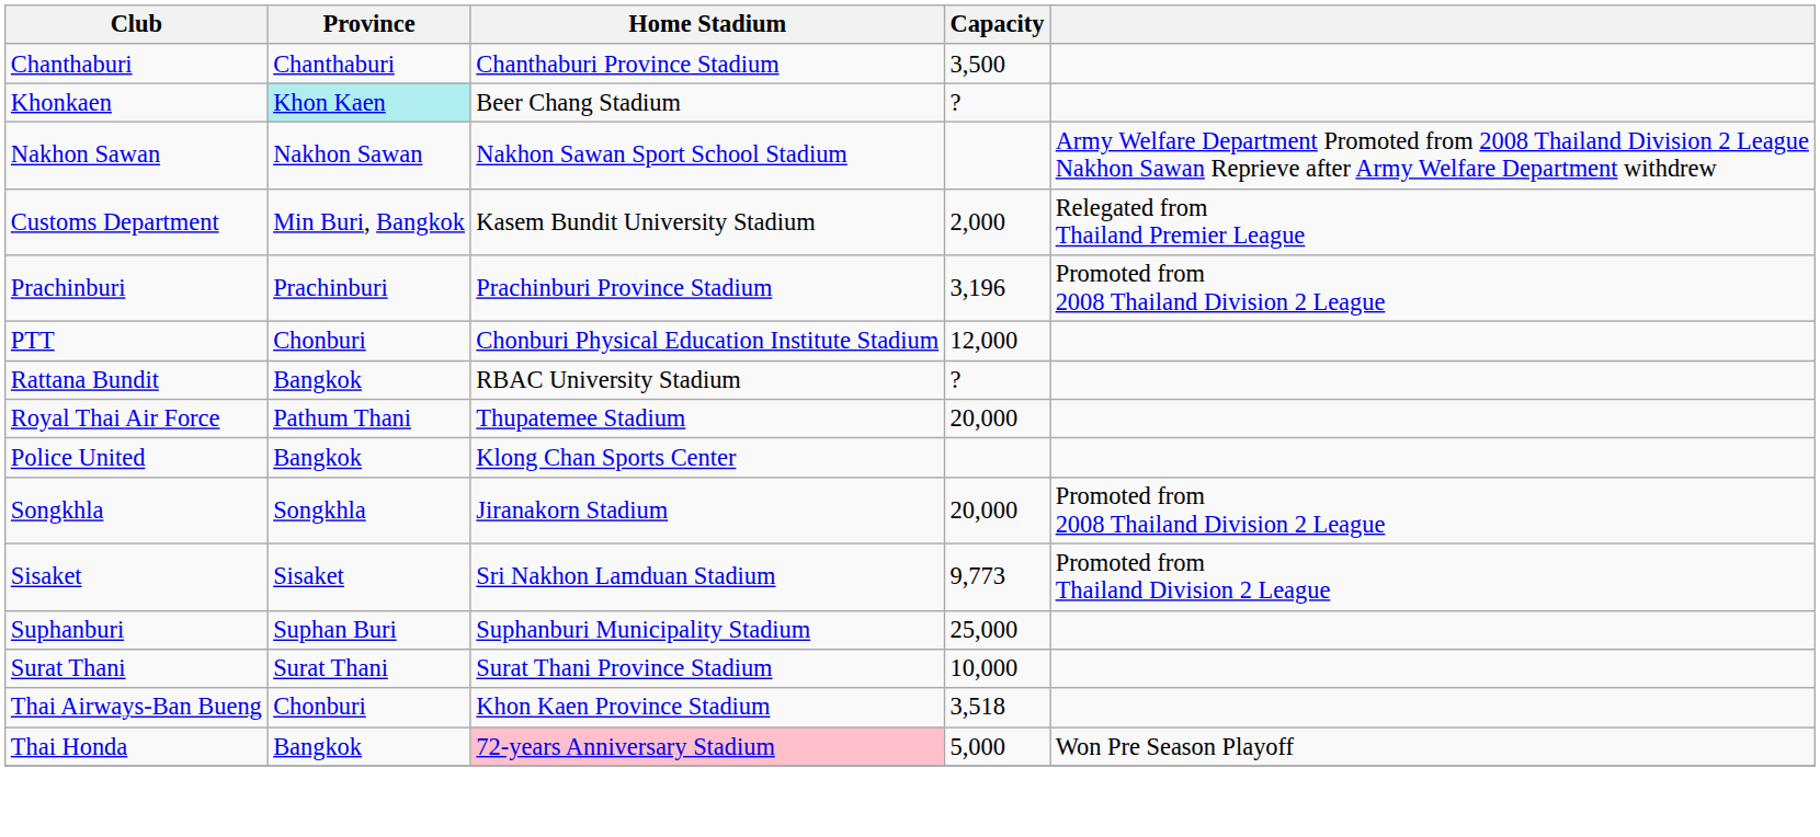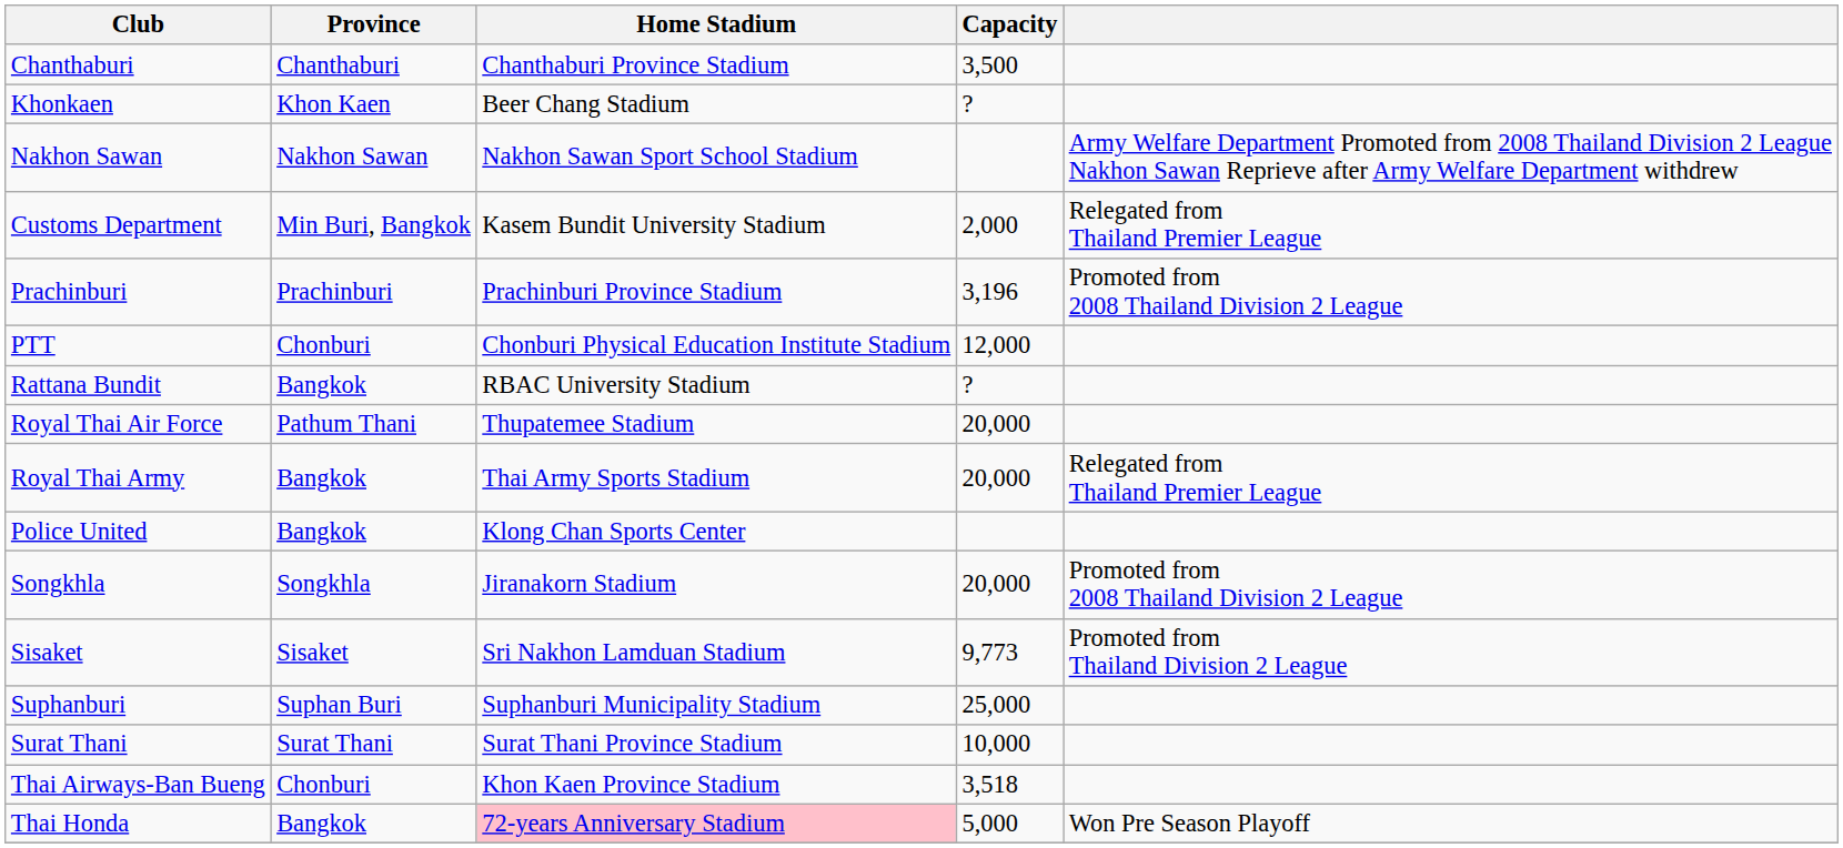 <table class="wikitable">
 <tr>
 <th>Club</th>
 <th>Province</th>
 <th>Home Stadium</th>
 <th>Capacity</th>
 <th></th>
 </tr>
 <tr>
 <td><a href='#'>Chanthaburi</a></td>
 <td><a href='#'>Chanthaburi</a></td>
 <td><a href='#'>Chanthaburi Province Stadium</a></td>
 <td>3,500</td>
 <td></td>
 </tr>
 <tr>
 <td><a href='#'>Khonkaen</a></td>
-<td style="background: paleturquoise;"><a href='#'>Khon Kaen</a></td>
+<td><a href='#'>Khon Kaen</a></td>
 <td>Beer Chang Stadium</td>
 <td>?</td>
 <td></td>
 </tr>
 <tr>
 <td><a href='#'>Nakhon Sawan</a></td>
 <td><a href='#'>Nakhon Sawan</a></td>
 <td><a href='#'>Nakhon Sawan Sport School Stadium</a></td>
 <td></td>
 <td><a href='#'>Army Welfare Department</a> Promoted from <a href='#'>2008 Thailand Division 2 League</a><br><a href='#'>Nakhon Sawan</a> Reprieve after <a href='#'>Army Welfare Department</a> withdrew</td>
 </tr>
 <tr>
 <td><a href='#'>Customs Department</a> </td>
 <td><a href='#'>Min Buri</a>, <a href='#'>Bangkok</a></td>
 <td>Kasem Bundit University Stadium</td>
 <td>2,000</td>
 <td>Relegated from<br><a href='#'>Thailand Premier League</a></td>
 </tr>
 <tr>
 <td><a href='#'>Prachinburi</a> </td>
 <td><a href='#'>Prachinburi</a></td>
 <td><a href='#'>Prachinburi Province Stadium</a></td>
 <td>3,196</td>
 <td>Promoted from<br><a href='#'>2008 Thailand Division 2 League</a></td>
 </tr>
 <tr>
 <td><a href='#'>PTT</a></td>
 <td><a href='#'>Chonburi</a></td>
 <td><a href='#'>Chonburi Physical Education Institute Stadium</a></td>
 <td>12,000</td>
 <td></td>
 </tr>
 <tr>
 <td><a href='#'>Rattana Bundit</a></td>
 <td><a href='#'>Bangkok</a></td>
 <td>RBAC University Stadium</td>
 <td>?</td>
 <td></td>
 </tr>
 <tr>
 <td><a href='#'>Royal Thai Air Force</a></td>
 <td><a href='#'>Pathum Thani</a></td>
 <td><a href='#'>Thupatemee Stadium</a></td>
 <td>20,000</td>
 <td></td>
+</tr>
+<tr>
+<td><a href='#'>Royal Thai Army</a> </td>
+<td><a href='#'>Bangkok</a></td>
+<td><a href='#'>Thai Army Sports Stadium</a></td>
+<td>20,000</td>
+<td>Relegated from<br><a href='#'>Thailand Premier League</a></td>
 </tr>
 <tr>
 <td><a href='#'>Police United</a></td>
 <td><a href='#'>Bangkok</a></td>
 <td><a href='#'>Klong Chan Sports Center</a></td>
 <td></td>
 <td></td>
 </tr>
 <tr>
 <td><a href='#'>Songkhla</a> </td>
 <td><a href='#'>Songkhla</a></td>
 <td><a href='#'>Jiranakorn Stadium</a></td>
 <td>20,000</td>
 <td>Promoted from<br><a href='#'>2008 Thailand Division 2 League</a></td>
 </tr>
 <tr>
 <td><a href='#'>Sisaket</a> </td>
 <td><a href='#'>Sisaket</a></td>
 <td><a href='#'>Sri Nakhon Lamduan Stadium</a></td>
 <td>9,773</td>
 <td>Promoted from<br><a href='#'>Thailand Division 2 League</a></td>
 </tr>
 <tr>
 <td><a href='#'>Suphanburi</a></td>
 <td><a href='#'>Suphan Buri</a></td>
 <td><a href='#'>Suphanburi Municipality Stadium</a></td>
 <td>25,000</td>
 <td></td>
 </tr>
 <tr>
 <td><a href='#'>Surat Thani</a></td>
 <td><a href='#'>Surat Thani</a></td>
 <td><a href='#'>Surat Thani Province Stadium</a></td>
 <td>10,000</td>
 <td></td>
 </tr>
 <tr>
 <td><a href='#'>Thai Airways-Ban Bueng</a></td>
 <td><a href='#'>Chonburi</a></td>
 <td><a href='#'>Khon Kaen Province Stadium</a></td>
 <td>3,518</td>
 <td></td>
 </tr>
 <tr>
 <td><a href='#'>Thai Honda</a></td>
 <td><a href='#'>Bangkok</a></td>
 <td style="background: pink;"><a href='#'>72-years Anniversary Stadium</a></td>
 <td>5,000</td>
 <td>Won Pre Season Playoff</td>
 </tr>
 <tr>
 </tr>
 </table>
